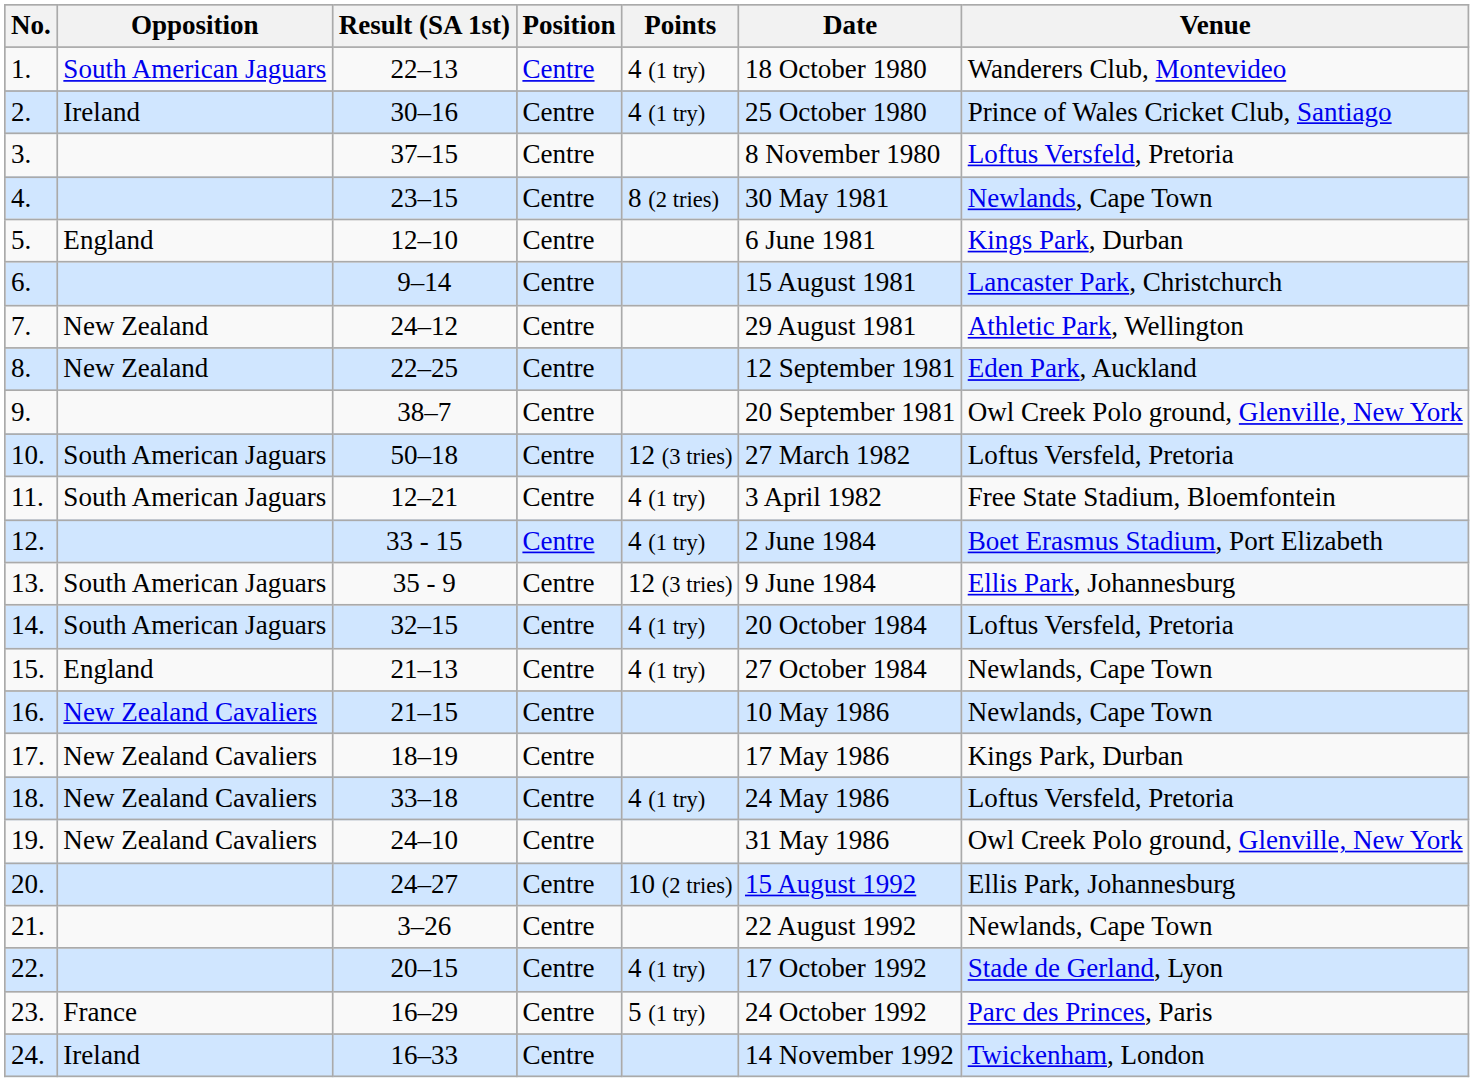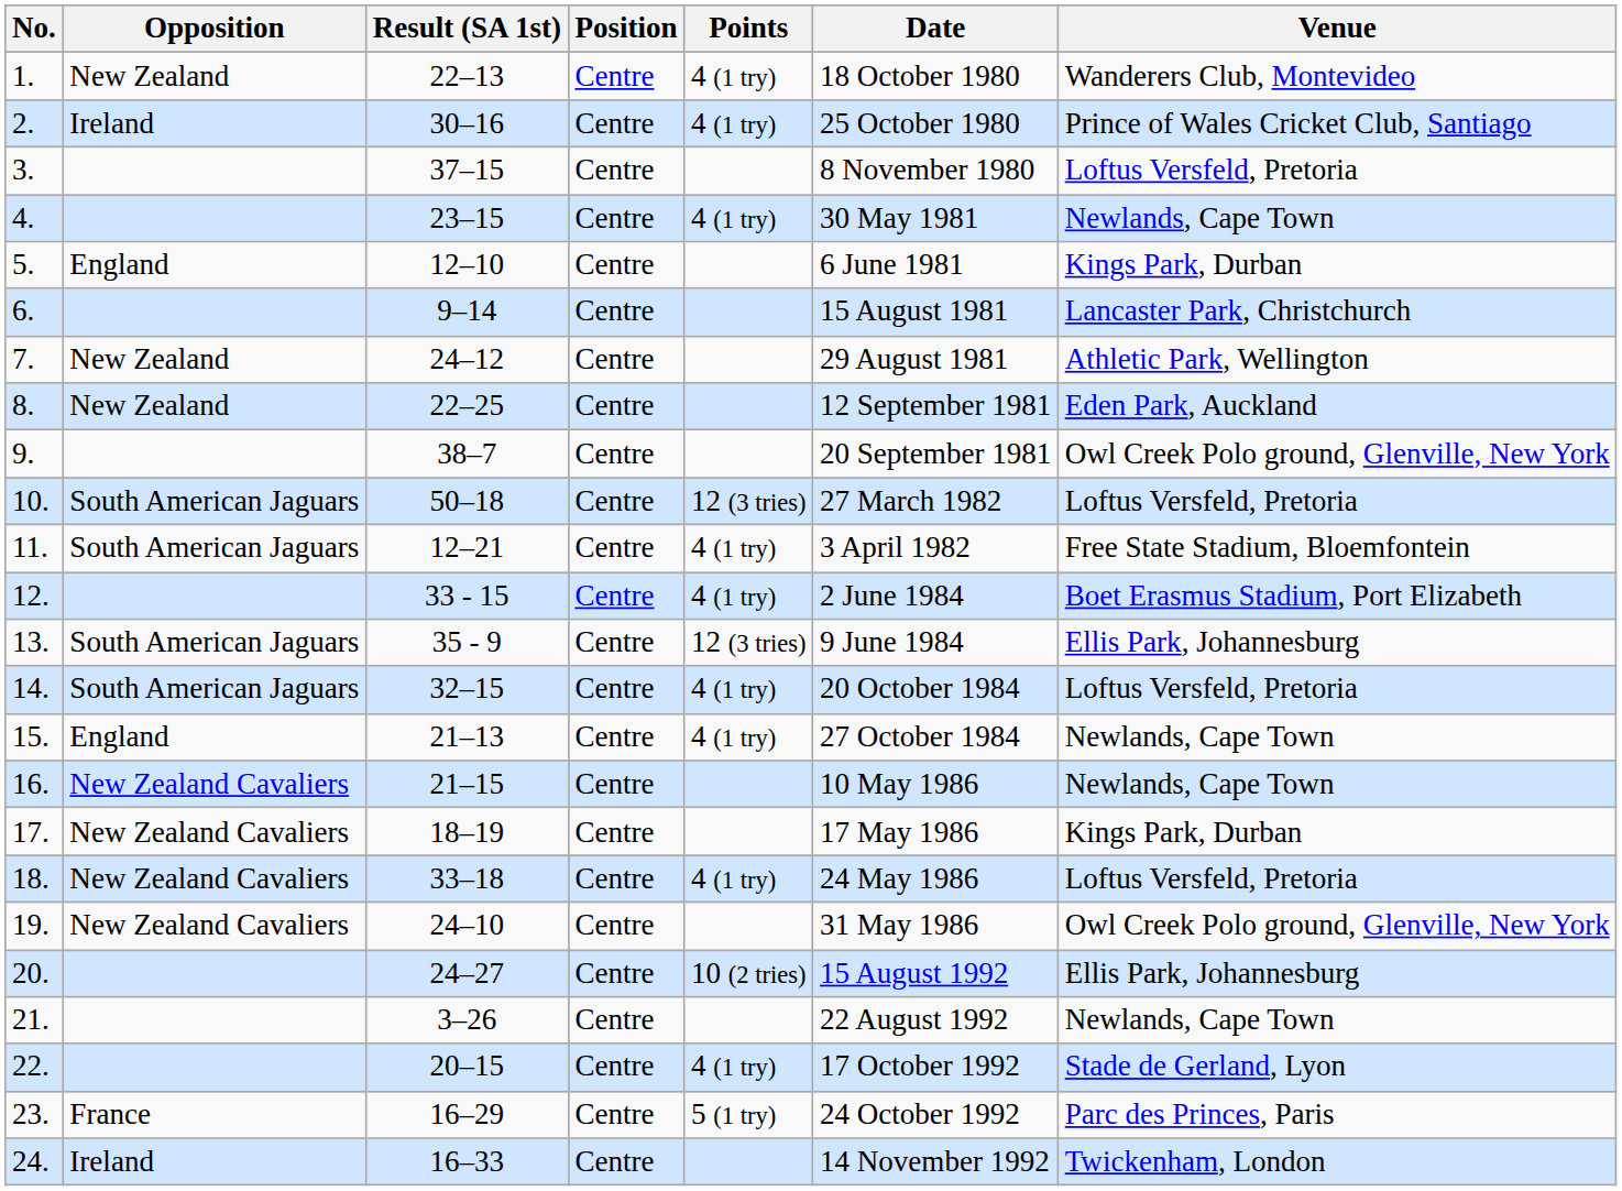 <table class="wikitable sortable">
 <tr>
 <th>No.</th>
 <th>Opposition</th>
 <th>Result (SA 1st)</th>
 <th>Position</th>
 <th>Points</th>
 <th>Date</th>
 <th>Venue</th>
 </tr>
 <tr>
 <td>1.</td>
-<td> <a href='#'>South American Jaguars</a></td>
+<td> New Zealand</td>
 <td align="center">22–13</td>
 <td><a href='#'>Centre</a></td>
 <td>4 <small>(1 try)</small></td>
 <td>18 October 1980</td>
 <td>Wanderers Club, <a href='#'>Montevideo</a></td>
 </tr>
 <tr style="background: #D0E6FF;">
 <td>2.</td>
 <td> Ireland</td>
 <td align="center">30–16</td>
 <td>Centre</td>
 <td>4 <small>(1 try)</small></td>
 <td>25 October 1980</td>
 <td>Prince of Wales Cricket Club, <a href='#'>Santiago</a></td>
 </tr>
 <tr>
 <td>3.</td>
 <td></td>
 <td align="center">37–15</td>
 <td>Centre</td>
 <td></td>
 <td>8 November 1980</td>
 <td><a href='#'>Loftus Versfeld</a>, Pretoria</td>
 </tr>
 <tr style="background: #D0E6FF;">
 <td>4.</td>
 <td></td>
 <td align="center">23–15</td>
 <td>Centre</td>
-<td>8 <small>(2 tries)</small></td>
+<td>4 <small>(1 try)</small></td>
 <td>30 May 1981</td>
 <td><a href='#'>Newlands</a>, Cape Town</td>
 </tr>
 <tr>
 <td>5.</td>
 <td> England</td>
 <td align="center">12–10</td>
 <td>Centre</td>
 <td></td>
 <td>6 June 1981</td>
 <td><a href='#'>Kings Park</a>, Durban</td>
 </tr>
 <tr style="background: #D0E6FF;">
 <td>6.</td>
 <td></td>
 <td align="center">9–14</td>
 <td>Centre</td>
 <td></td>
 <td>15 August 1981</td>
 <td><a href='#'>Lancaster Park</a>, Christchurch</td>
 </tr>
 <tr>
 <td>7.</td>
 <td> New Zealand</td>
 <td align="center">24–12</td>
 <td>Centre</td>
 <td></td>
 <td>29 August 1981</td>
 <td><a href='#'>Athletic Park</a>, Wellington</td>
 </tr>
 <tr style="background: #D0E6FF;">
 <td>8.</td>
 <td> New Zealand</td>
 <td align="center">22–25</td>
 <td>Centre</td>
 <td></td>
 <td>12 September 1981</td>
 <td><a href='#'>Eden Park</a>, Auckland</td>
 </tr>
 <tr>
 <td>9.</td>
 <td></td>
 <td align="center">38–7</td>
 <td>Centre</td>
 <td></td>
 <td>20 September 1981</td>
 <td>Owl Creek Polo ground, <a href='#'>Glenville, New York</a></td>
 </tr>
 <tr style="background: #D0E6FF;">
 <td>10.</td>
 <td> South American Jaguars</td>
 <td align="center">50–18</td>
 <td>Centre</td>
 <td>12 <small>(3 tries)</small></td>
 <td>27 March 1982</td>
 <td>Loftus Versfeld, Pretoria</td>
 </tr>
 <tr>
 <td>11.</td>
 <td> South American Jaguars</td>
 <td align="center">12–21</td>
 <td>Centre</td>
 <td>4 <small>(1 try)</small></td>
 <td>3 April 1982</td>
 <td>Free State Stadium, Bloemfontein</td>
 </tr>
 <tr style="background: #D0E6FF;">
 <td>12.</td>
 <td></td>
 <td align="center">33 - 15</td>
 <td><a href='#'>Centre</a></td>
 <td>4 <small>(1 try)</small></td>
 <td>2 June 1984</td>
 <td><a href='#'>Boet Erasmus Stadium</a>, Port Elizabeth</td>
 </tr>
 <tr>
 <td>13.</td>
 <td> South American Jaguars</td>
 <td align="center">35 - 9</td>
 <td>Centre</td>
 <td>12 <small>(3 tries)</small></td>
 <td>9 June 1984</td>
 <td><a href='#'>Ellis Park</a>, Johannesburg</td>
 </tr>
 <tr style="background: #D0E6FF;">
 <td>14.</td>
 <td> South American Jaguars</td>
 <td align="center">32–15</td>
 <td>Centre</td>
 <td>4 <small>(1 try)</small></td>
 <td>20 October 1984</td>
 <td>Loftus Versfeld, Pretoria</td>
 </tr>
 <tr>
 <td>15.</td>
 <td> England</td>
 <td align="center">21–13</td>
 <td>Centre</td>
 <td>4 <small>(1 try)</small></td>
 <td>27 October 1984</td>
 <td>Newlands, Cape Town</td>
 </tr>
 <tr style="background: #D0E6FF;">
 <td>16.</td>
 <td><a href='#'>New Zealand Cavaliers</a></td>
 <td align="center">21–15</td>
 <td>Centre</td>
 <td></td>
 <td>10 May 1986</td>
 <td>Newlands, Cape Town</td>
 </tr>
 <tr>
 <td>17.</td>
 <td>New Zealand Cavaliers</td>
 <td align="center">18–19</td>
 <td>Centre</td>
 <td></td>
 <td>17 May 1986</td>
 <td>Kings Park, Durban</td>
 </tr>
 <tr style="background: #D0E6FF;">
 <td>18.</td>
 <td>New Zealand Cavaliers</td>
 <td align="center">33–18</td>
 <td>Centre</td>
 <td>4 <small>(1 try)</small></td>
 <td>24 May 1986</td>
 <td>Loftus Versfeld, Pretoria</td>
 </tr>
 <tr>
 <td>19.</td>
 <td>New Zealand Cavaliers</td>
 <td align="center">24–10</td>
 <td>Centre</td>
 <td></td>
 <td>31 May 1986</td>
 <td>Owl Creek Polo ground, <a href='#'>Glenville, New York</a></td>
 </tr>
 <tr style="background: #D0E6FF;">
 <td>20.</td>
 <td></td>
 <td align="center">24–27</td>
 <td>Centre</td>
 <td>10 <small>(2 tries)</small></td>
 <td><a href='#'>15 August 1992</a></td>
 <td>Ellis Park, Johannesburg</td>
 </tr>
 <tr>
 <td>21.</td>
 <td></td>
 <td align="center">3–26</td>
 <td>Centre</td>
 <td></td>
 <td>22 August 1992</td>
 <td>Newlands, Cape Town</td>
 </tr>
 <tr style="background: #D0E6FF;">
 <td>22.</td>
 <td></td>
 <td align="center">20–15</td>
 <td>Centre</td>
 <td>4 <small>(1 try)</small></td>
 <td>17 October 1992</td>
 <td><a href='#'>Stade de Gerland</a>, Lyon</td>
 </tr>
 <tr>
 <td>23.</td>
 <td> France</td>
 <td align="center">16–29</td>
 <td>Centre</td>
 <td>5 <small>(1 try)</small></td>
 <td>24 October 1992</td>
 <td><a href='#'>Parc des Princes</a>, Paris</td>
 </tr>
 <tr style="background: #D0E6FF;">
 <td>24.</td>
 <td> Ireland</td>
 <td align="center">16–33</td>
 <td>Centre</td>
 <td></td>
 <td>14 November 1992</td>
 <td><a href='#'>Twickenham</a>, London</td>
 </tr>
 </table>
